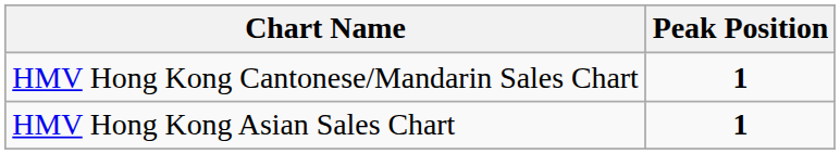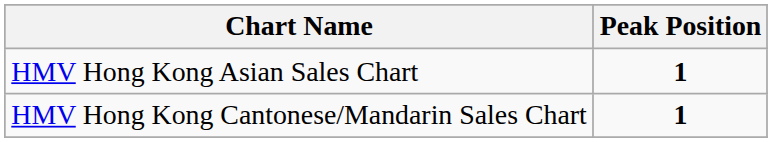 <table class="wikitable">
 <tr>
 <th>Chart Name</th>
 <th>Peak Position</th>
 </tr>
 <tr>
+<td><a href='#'>HMV</a> Hong Kong Asian Sales Chart</td>
+<td style="text-align:center;"><strong>1</strong></td>
+</tr>
+<tr>
 <td><a href='#'>HMV</a> Hong Kong Cantonese/Mandarin Sales Chart</td>
 <td style="text-align:center;"><strong>1</strong></td>
 </tr>
-<tr>
-<td><a href='#'>HMV</a> Hong Kong Asian Sales Chart</td>
-<td style="text-align:center;"><strong>1</strong></td>
-</tr>
 </table>
